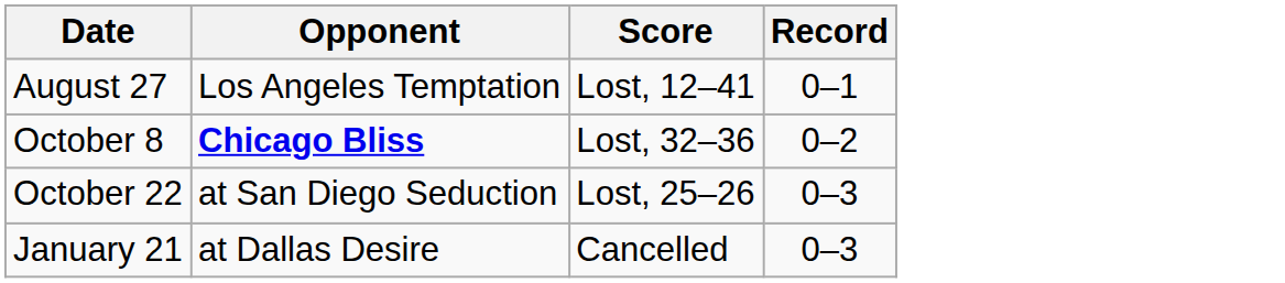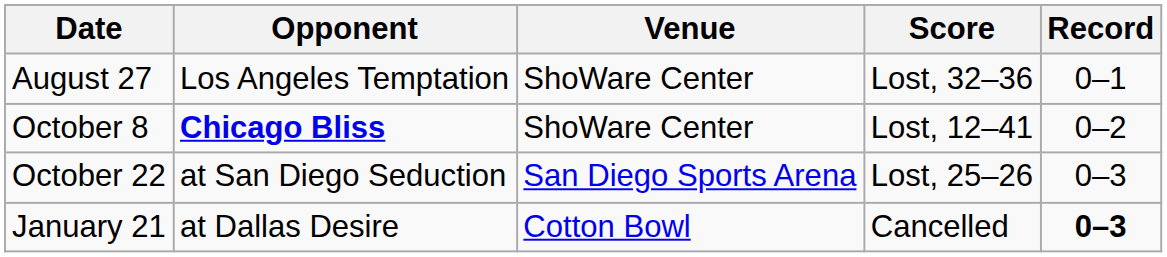 <table class="wikitable">
 <tr>
 <th>Date</th>
 <th>Opponent</th>
+<th>Venue</th>
 <th>Score</th>
 <th>Record</th>
 </tr>
 <tr>
 <td>August 27</td>
 <td>Los Angeles Temptation</td>
-<td>Lost, 12–41</td>
+<td>ShoWare Center</td>
+<td>Lost, 32–36</td>
 <td align=center>0–1</td>
 </tr>
 <tr>
 <td>October 8</td>
 <td><strong><a href='#'>Chicago Bliss</a></strong></td>
-<td>Lost, 32–36</td>
+<td>ShoWare Center</td>
+<td>Lost, 12–41</td>
 <td align=center>0–2</td>
 </tr>
 <tr>
 <td>October 22</td>
 <td>at San Diego Seduction</td>
+<td><a href='#'>San Diego Sports Arena</a></td>
 <td>Lost, 25–26</td>
 <td align=center>0–3</td>
 </tr>
 <tr>
 <td>January 21</td>
 <td>at Dallas Desire</td>
+<td><a href='#'>Cotton Bowl</a></td>
 <td>Cancelled</td>
-<td align=center>0–3</td>
+<td align=center><strong>0–3</strong></td>
 </tr>
 </table>
